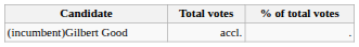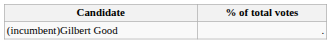 <table class="wikitable" width="475">
 <tr>
 <th align="left">Candidate</th>
-<th align="right">Total votes</th>
 <th align="right">% of total votes</th>
 </tr>
 <tr>
 <td align="left">(incumbent)Gilbert Good</td>
-<td align="right">accl.</td>
 <td align="right">.</td>
 </tr>
 </table>
